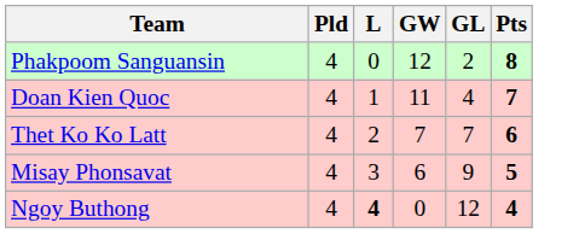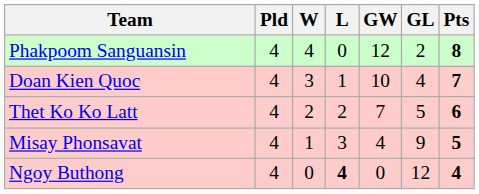 <table class="wikitable" style="text-align:center">
 <tr>
 <th width=200>Team</th>
 <th width=20>Pld</th>
+<th width=20>W</th>
 <th width=20>L</th>
 <th width=20>GW</th>
 <th width=20>GL</th>
 <th width=20>Pts</th>
 </tr>
 <tr bgcolor="ccffcc">
 <td style="text-align:left;"> <a href='#'>Phakpoom Sanguansin</a></td>
+<td>4</td>
 <td>4</td>
 <td>0</td>
 <td>12</td>
 <td>2</td>
 <td><strong>8</strong></td>
 </tr>
 <tr bgcolor="ffcccc">
 <td style="text-align:left;"> <a href='#'>Doan Kien Quoc</a></td>
 <td>4</td>
+<td>3</td>
 <td>1</td>
-<td>11</td>
+<td>10</td>
 <td>4</td>
 <td><strong>7</strong></td>
 </tr>
 <tr bgcolor="ffcccc">
 <td style="text-align:left;"> <a href='#'>Thet Ko Ko Latt</a></td>
 <td>4</td>
 <td>2</td>
+<td>2</td>
 <td>7</td>
-<td>7</td>
+<td>5</td>
 <td><strong>6</strong></td>
 </tr>
 <tr bgcolor="ffcccc">
 <td style="text-align:left;"> <a href='#'>Misay Phonsavat</a></td>
 <td>4</td>
+<td>1</td>
 <td>3</td>
-<td>6</td>
+<td>4</td>
 <td>9</td>
 <td><strong>5</strong></td>
 </tr>
 <tr bgcolor="ffcccc">
 <td style="text-align:left;"> <a href='#'>Ngoy Buthong</a></td>
 <td>4</td>
+<td>0</td>
 <td><strong>4</strong></td>
 <td>0</td>
 <td>12</td>
 <td><strong>4</strong></td>
 </tr>
 </table>
